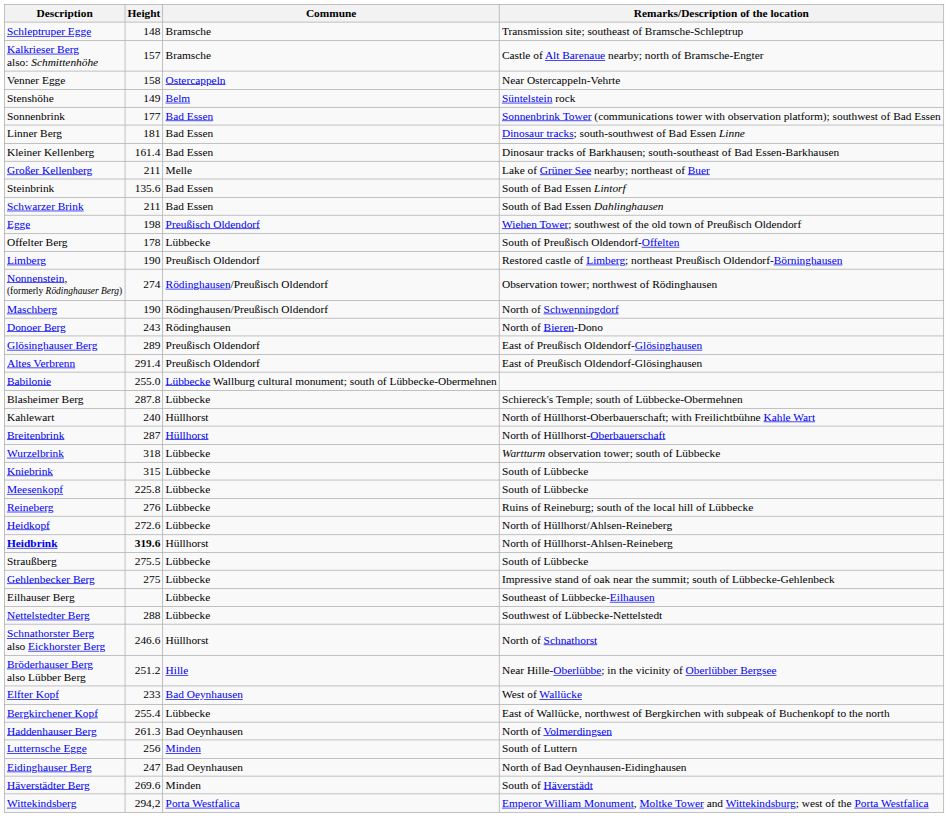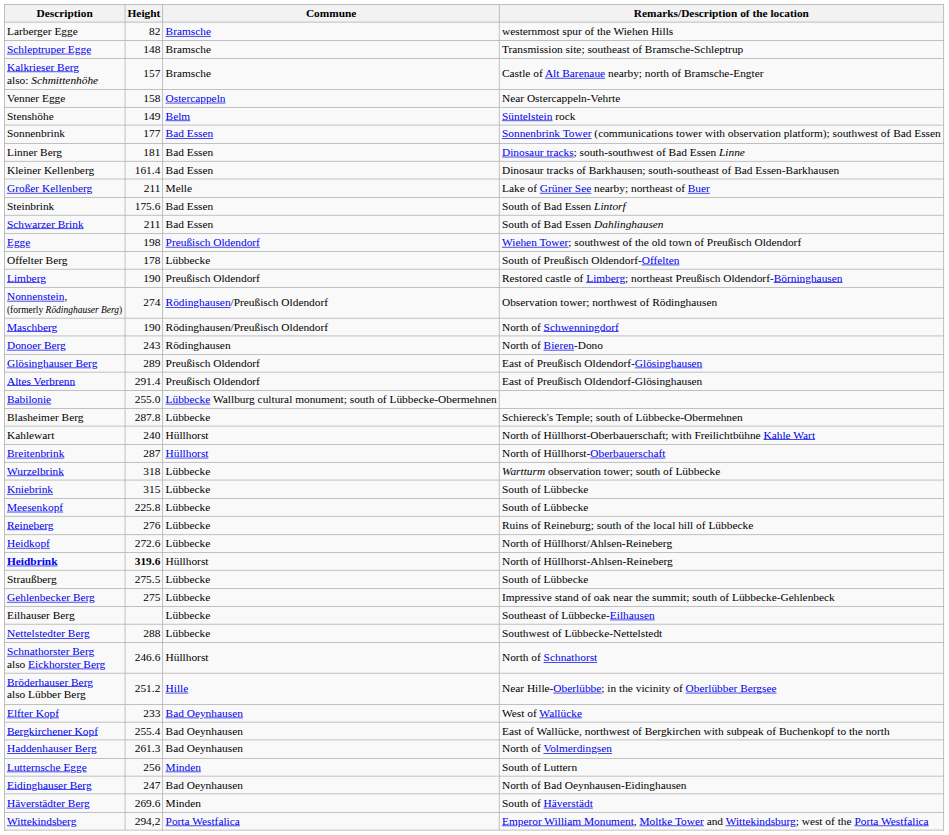 <table class="wikitable sortable">
 <tr class="hintergrundfarbe5">
 <th>Description</th>
 <th>Height</th>
 <th>Commune</th>
 <th class="unsortable">Remarks/Description of the location</th>
+</tr>
+<tr>
+<td>Larberger Egge</td>
+<td align="right">82</td>
+<td><a href='#'>Bramsche</a></td>
+<td>westernmost spur of the Wiehen Hills</td>
 </tr>
 <tr>
 <td><a href='#'>Schleptruper Egge</a></td>
 <td align="right">148</td>
 <td>Bramsche</td>
 <td>Transmission site; southeast of Bramsche-Schleptrup</td>
 </tr>
 <tr>
 <td><a href='#'>Kalkrieser Berg</a><br>also: <em>Schmittenhöhe</em></td>
 <td align="right">157</td>
 <td>Bramsche</td>
 <td>Castle of <a href='#'>Alt Barenaue</a> nearby; north of Bramsche-Engter</td>
 </tr>
 <tr>
 <td>Venner Egge</td>
 <td align="right">158</td>
 <td><a href='#'>Ostercappeln</a></td>
 <td>Near Ostercappeln-Vehrte</td>
 </tr>
 <tr>
 <td>Stenshöhe</td>
 <td align="right">149</td>
 <td><a href='#'>Belm</a></td>
 <td><a href='#'>Süntelstein</a> rock</td>
 </tr>
 <tr>
 <td>Sonnenbrink</td>
 <td align="right">177</td>
 <td><a href='#'>Bad Essen</a></td>
 <td><a href='#'>Sonnenbrink Tower</a> (communications tower with observation platform); southwest of Bad Essen</td>
 </tr>
 <tr>
 <td>Linner Berg</td>
 <td align="right">181</td>
 <td>Bad Essen</td>
 <td><a href='#'>Dinosaur tracks</a>; south-southwest of Bad Essen <em>Linne</em></td>
 </tr>
 <tr>
 <td>Kleiner Kellenberg</td>
 <td align="right">161.4</td>
 <td>Bad Essen</td>
 <td>Dinosaur tracks of Barkhausen; south-southeast  of Bad Essen-Barkhausen</td>
 </tr>
 <tr>
 <td><a href='#'>Großer Kellenberg</a></td>
 <td align="right">211</td>
 <td>Melle</td>
 <td>Lake of <a href='#'>Grüner See</a> nearby; northeast of <a href='#'>Buer</a></td>
 </tr>
 <tr>
 <td>Steinbrink</td>
-<td align="right">135.6</td>
+<td align="right">175.6</td>
 <td>Bad Essen</td>
 <td>South of Bad Essen <em>Lintorf</em></td>
 </tr>
 <tr>
 <td><a href='#'>Schwarzer Brink</a></td>
 <td align="right">211</td>
 <td>Bad Essen</td>
 <td>South of Bad Essen <em>Dahlinghausen</em></td>
 </tr>
 <tr>
 <td><a href='#'>Egge</a></td>
 <td align="right">198</td>
 <td><a href='#'>Preußisch Oldendorf</a></td>
 <td><a href='#'>Wiehen Tower</a>; southwest of the old town of Preußisch Oldendorf</td>
 </tr>
 <tr>
 <td>Offelter Berg</td>
 <td align="right">178</td>
 <td>Lübbecke</td>
 <td>South of Preußisch Oldendorf-<a href='#'>Offelten</a></td>
 </tr>
 <tr>
 <td><a href='#'>Limberg</a></td>
 <td align="right">190</td>
 <td>Preußisch Oldendorf</td>
 <td>Restored castle of <a href='#'>Limberg</a>; northeast Preußisch Oldendorf-<a href='#'>Börninghausen</a></td>
 </tr>
 <tr>
 <td><a href='#'>Nonnenstein</a>,<br><small>(formerly <em>Rödinghauser Berg</em>)</small></td>
 <td align="right">274</td>
 <td><a href='#'>Rödinghausen</a>/Preußisch Oldendorf</td>
 <td>Observation tower; northwest of Rödinghausen</td>
 </tr>
 <tr>
 <td><a href='#'>Maschberg</a></td>
 <td align="right">190</td>
 <td>Rödinghausen/Preußisch Oldendorf</td>
 <td>North of <a href='#'>Schwenningdorf</a></td>
 </tr>
 <tr>
 <td><a href='#'>Donoer Berg</a></td>
 <td align="right">243</td>
 <td>Rödinghausen</td>
 <td>North of <a href='#'>Bieren</a>-Dono</td>
 </tr>
 <tr>
 <td><a href='#'>Glösinghauser Berg</a></td>
 <td align="right">289</td>
 <td>Preußisch Oldendorf</td>
 <td>East of Preußisch Oldendorf-<a href='#'>Glösinghausen</a></td>
 </tr>
 <tr>
 <td><a href='#'>Altes Verbrenn</a></td>
 <td align="right">291.4</td>
 <td>Preußisch Oldendorf</td>
 <td>East of Preußisch Oldendorf-Glösinghausen</td>
 </tr>
 <tr>
 <td><a href='#'>Babilonie</a></td>
 <td align="right">255.0</td>
 <td><a href='#'>Lübbecke</a> Wallburg cultural monument; south of Lübbecke-Obermehnen</td>
 </tr>
 <tr>
 <td>Blasheimer Berg</td>
 <td align="right">287.8</td>
 <td>Lübbecke</td>
 <td>Schiereck's Temple; south of Lübbecke-Obermehnen</td>
 </tr>
 <tr>
 <td>Kahlewart</td>
 <td align="right">240</td>
 <td>Hüllhorst</td>
 <td>North of Hüllhorst-Oberbauerschaft; with Freilichtbühne <a href='#'>Kahle Wart</a></td>
 </tr>
 <tr>
 <td><a href='#'>Breitenbrink</a></td>
 <td align="right">287</td>
 <td><a href='#'>Hüllhorst</a></td>
 <td>North of Hüllhorst-<a href='#'>Oberbauerschaft</a></td>
 </tr>
 <tr>
 <td><a href='#'>Wurzelbrink</a></td>
 <td align="right">318</td>
 <td>Lübbecke</td>
 <td><em>Wartturm</em> observation tower; south of Lübbecke</td>
 </tr>
 <tr>
 <td><a href='#'>Kniebrink</a></td>
 <td align="right">315</td>
 <td>Lübbecke</td>
 <td>South of Lübbecke</td>
 </tr>
 <tr>
 <td><a href='#'>Meesenkopf</a></td>
 <td align="right">225.8</td>
 <td>Lübbecke</td>
 <td>South of Lübbecke</td>
 </tr>
 <tr>
 <td><a href='#'>Reineberg</a></td>
 <td align="right">276</td>
 <td>Lübbecke</td>
 <td>Ruins of Reineburg; south of the local hill of Lübbecke</td>
 </tr>
 <tr>
 <td><a href='#'>Heidkopf</a></td>
 <td align="right">272.6</td>
 <td>Lübbecke</td>
 <td>North of Hüllhorst/Ahlsen-Reineberg</td>
 </tr>
 <tr>
 <td><strong><a href='#'>Heidbrink</a></strong></td>
 <td align="right"><strong>319.6</strong></td>
 <td>Hüllhorst</td>
 <td>North of Hüllhorst-Ahlsen-Reineberg</td>
 </tr>
 <tr>
 <td>Straußberg</td>
 <td align="right">275.5</td>
 <td>Lübbecke</td>
 <td>South of Lübbecke</td>
 </tr>
 <tr>
 <td><a href='#'>Gehlenbecker Berg</a></td>
 <td align="right">275</td>
 <td>Lübbecke</td>
 <td>Impressive stand of oak near the summit; south of Lübbecke-Gehlenbeck</td>
 </tr>
 <tr>
 <td>Eilhauser Berg</td>
 <td></td>
 <td>Lübbecke</td>
 <td>Southeast of Lübbecke-<a href='#'>Eilhausen</a></td>
 </tr>
 <tr>
 <td><a href='#'>Nettelstedter Berg</a></td>
 <td align="right">288</td>
 <td>Lübbecke</td>
 <td>Southwest of Lübbecke-Nettelstedt</td>
 </tr>
 <tr>
 <td><a href='#'>Schnathorster Berg</a><br>also <a href='#'>Eickhorster Berg</a></td>
 <td align="right">246.6</td>
 <td>Hüllhorst</td>
 <td>North of <a href='#'>Schnathorst</a></td>
 </tr>
 <tr>
 <td><a href='#'>Bröderhauser Berg</a><br>also Lübber Berg</td>
 <td align="right">251.2</td>
 <td><a href='#'>Hille</a></td>
 <td>Near Hille-<a href='#'>Oberlübbe</a>; in the vicinity of <a href='#'>Oberlübber Bergsee</a></td>
 </tr>
 <tr>
 <td><a href='#'>Elfter Kopf</a></td>
 <td align="right">233</td>
 <td><a href='#'>Bad Oeynhausen</a></td>
 <td>West of <a href='#'>Wallücke</a></td>
 </tr>
 <tr>
 <td><a href='#'>Bergkirchener Kopf</a></td>
 <td align="right">255.4</td>
-<td>Lübbecke</td>
+<td>Bad Oeynhausen</td>
 <td>East of Wallücke, northwest of Bergkirchen with subpeak of Buchenkopf to the north</td>
 </tr>
 <tr>
 <td><a href='#'>Haddenhauser Berg</a></td>
 <td align="right">261.3</td>
 <td>Bad Oeynhausen</td>
 <td>North of <a href='#'>Volmerdingsen</a></td>
 </tr>
 <tr>
 <td><a href='#'>Lutternsche Egge</a></td>
 <td align="right">256</td>
 <td><a href='#'>Minden</a></td>
 <td>South of Luttern</td>
 </tr>
 <tr>
 <td><a href='#'>Eidinghauser Berg</a></td>
 <td align="right">247</td>
 <td>Bad Oeynhausen</td>
 <td>North of Bad Oeynhausen-Eidinghausen</td>
 </tr>
 <tr>
 <td><a href='#'>Häverstädter Berg</a></td>
 <td align="right">269.6</td>
 <td>Minden</td>
 <td>South of <a href='#'>Häverstädt</a></td>
 </tr>
 <tr>
 <td><a href='#'>Wittekindsberg</a></td>
 <td align="right">294,2</td>
 <td><a href='#'>Porta Westfalica</a></td>
 <td><a href='#'>Emperor William Monument</a>, <a href='#'>Moltke Tower</a> and <a href='#'>Wittekindsburg</a>; west of the <a href='#'>Porta Westfalica</a></td>
 </tr>
 </table>
